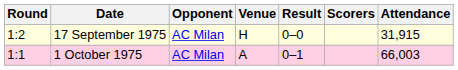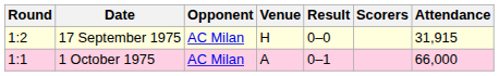 <table class="wikitable">
 <tr>
 <th>Round</th>
 <th>Date</th>
 <th>Opponent</th>
 <th>Venue</th>
 <th>Result</th>
 <th>Scorers</th>
 <th>Attendance</th>
 </tr>
 <tr style="background-color: #ffffdd;">
 <td>1:2</td>
 <td>17 September 1975</td>
 <td> <a href='#'>AC Milan</a></td>
 <td>H</td>
 <td>0–0</td>
 <td></td>
 <td>31,915</td>
 </tr>
 <tr style="background-color: #ffd0e3;">
 <td>1:1</td>
 <td>1 October 1975</td>
 <td> <a href='#'>AC Milan</a></td>
 <td>A</td>
 <td>0–1</td>
 <td></td>
-<td>66,003</td>
+<td>66,000</td>
 </tr>
 </table>
